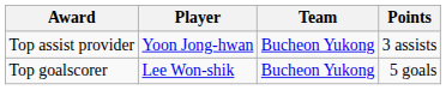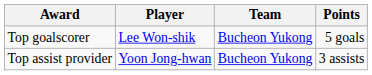 <table class="wikitable">
 <tr>
 <th>Award</th>
 <th>Player</th>
 <th>Team</th>
 <th>Points</th>
 </tr>
 <tr>
+<td>Top goalscorer</td>
+<td> <a href='#'>Lee Won-shik</a></td>
+<td><a href='#'>Bucheon Yukong</a></td>
+<td align="right">5 goals</td>
+</tr>
+<tr>
 <td>Top assist provider</td>
 <td> <a href='#'>Yoon Jong-hwan</a></td>
 <td><a href='#'>Bucheon Yukong</a></td>
 <td align="right">3 assists</td>
 </tr>
-<tr>
-<td>Top goalscorer</td>
-<td> <a href='#'>Lee Won-shik</a></td>
-<td><a href='#'>Bucheon Yukong</a></td>
-<td align="right">5 goals</td>
-</tr>
 </table>
